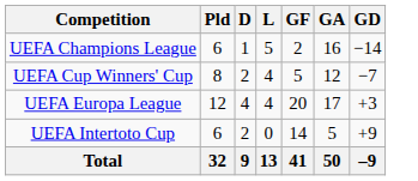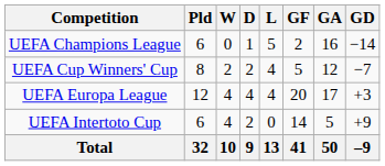 <table class="wikitable" style="text-align: center;">
 <tr>
 <th>Competition</th>
 <th>Pld</th>
+<th>W</th>
 <th>D</th>
 <th>L</th>
 <th>GF</th>
 <th>GA</th>
 <th>GD</th>
 </tr>
 <tr>
 <td><a href='#'>UEFA Champions League</a></td>
 <td>6</td>
+<td>0</td>
 <td>1</td>
 <td>5</td>
 <td>2</td>
 <td>16</td>
 <td>−14</td>
 </tr>
 <tr>
 <td><a href='#'>UEFA Cup Winners' Cup</a></td>
 <td>8</td>
+<td>2</td>
 <td>2</td>
 <td>4</td>
 <td>5</td>
 <td>12</td>
 <td>−7</td>
 </tr>
 <tr>
 <td><a href='#'>UEFA Europa League</a></td>
 <td>12</td>
 <td>4</td>
 <td>4</td>
+<td>4</td>
 <td>20</td>
 <td>17</td>
 <td>+3</td>
 </tr>
 <tr>
 <td><a href='#'>UEFA Intertoto Cup</a></td>
 <td>6</td>
+<td>4</td>
 <td>2</td>
 <td>0</td>
 <td>14</td>
 <td>5</td>
 <td>+9</td>
 </tr>
 <tr>
 <th>Total</th>
 <th>32</th>
+<th>10</th>
 <th>9</th>
 <th>13</th>
 <th>41</th>
 <th>50</th>
 <th>–9</th>
 </tr>
 </table>
